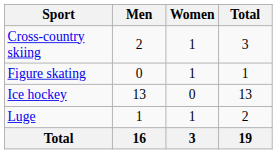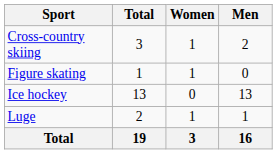 <table class="wikitable sortable" style=text-align:center>
 <tr>
 <th width=120>Sport</th>
+<th width=55>Total</th>
+<th width=55>Women</th>
 <th width=55>Men</th>
-<th width=55>Women</th>
-<th width=55>Total</th>
 </tr>
 <tr>
 <td align=left><a href='#'>Cross-country skiing</a></td>
+<td>3</td>
+<td>1</td>
 <td>2</td>
-<td>1</td>
-<td>3</td>
 </tr>
 <tr>
 <td align=left><a href='#'>Figure skating</a></td>
-<td>0</td>
 <td>1</td>
 <td>1</td>
+<td>0</td>
 </tr>
 <tr>
 <td align=left><a href='#'>Ice hockey</a></td>
 <td>13</td>
 <td>0</td>
 <td>13</td>
 </tr>
 <tr>
 <td align=left><a href='#'>Luge</a></td>
+<td>2</td>
 <td>1</td>
 <td>1</td>
-<td>2</td>
 </tr>
 <tr>
 <th>Total</th>
+<th>19</th>
+<th>3</th>
 <th>16</th>
-<th>3</th>
-<th>19</th>
 </tr>
 </table>
